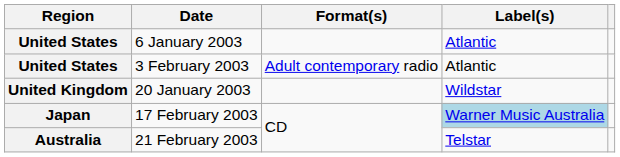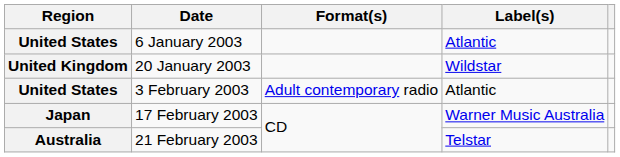 <table class="wikitable plainrowheaders">
 <tr>
 <th scope="col">Region</th>
 <th scope="col">Date</th>
 <th scope="col">Format(s)</th>
 <th scope="col">Label(s)</th>
 <th scope="col"></th>
 </tr>
 <tr>
 <th scope="row">United States</th>
 <td>6 January 2003</td>
 <td></td>
 <td><a href='#'>Atlantic</a></td>
 <td align="center"></td>
 </tr>
 <tr>
+<th scope="row">United Kingdom</th>
+<td>20 January 2003</td>
+<td></td>
+<td><a href='#'>Wildstar</a></td>
+<td align="center"></td>
+</tr>
+<tr>
 <th scope="row">United States</th>
 <td>3 February 2003</td>
 <td><a href='#'>Adult contemporary</a> radio</td>
 <td>Atlantic</td>
 <td align="center"></td>
 </tr>
 <tr>
-<th scope="row">United Kingdom</th>
-<td>20 January 2003</td>
-<td></td>
-<td><a href='#'>Wildstar</a></td>
-<td align="center"></td>
-</tr>
-<tr>
 <th scope="row">Japan</th>
 <td>17 February 2003</td>
 <td rowspan="2">CD</td>
-<td style="background: lightblue;"><a href='#'>Warner Music Australia</a></td>
+<td><a href='#'>Warner Music Australia</a></td>
 <td align="center"></td>
 </tr>
 <tr>
 <th scope="row">Australia</th>
 <td>21 February 2003</td>
 <td><a href='#'>Telstar</a></td>
 <td align="center"></td>
 </tr>
 </table>
